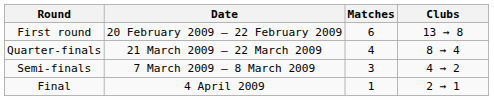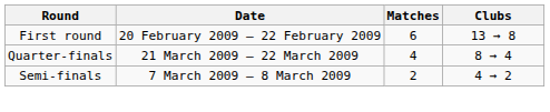 <table class="wikitable">
 <tr>
 <th>Round</th>
 <th>Date</th>
 <th>Matches</th>
 <th width=100>Clubs</th>
 </tr>
 <tr align=center>
 <td>First round</td>
 <td>20 February 2009 – 22 February 2009</td>
 <td>6</td>
 <td>13 → 8</td>
 </tr>
 <tr align=center>
 <td>Quarter-finals</td>
 <td>21 March 2009 – 22 March 2009</td>
 <td>4</td>
 <td>8 → 4</td>
 </tr>
 <tr align=center>
 <td>Semi-finals</td>
 <td>7 March 2009 – 8 March 2009</td>
-<td>3</td>
+<td>2</td>
 <td>4 → 2</td>
 </tr>
-<tr align=center>
-<td>Final</td>
-<td>4 April 2009</td>
-<td>1</td>
-<td>2 → 1</td>
-</tr>
 </table>
